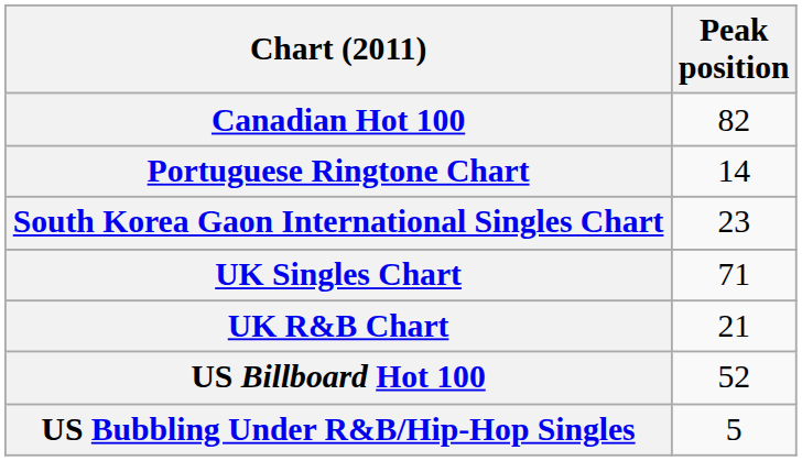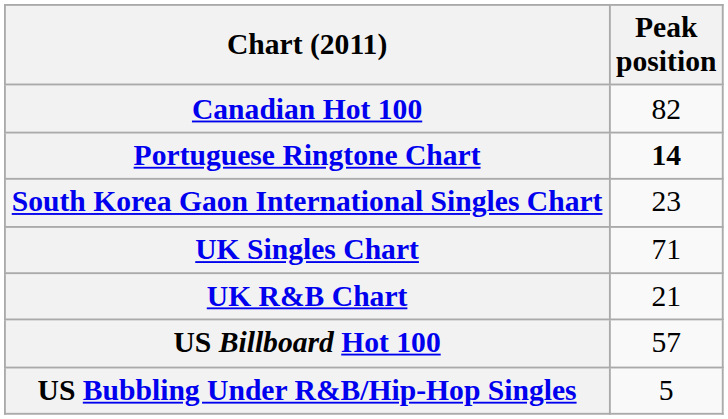 <table class="wikitable sortable plainrowheaders">
 <tr>
 <th scope="col">Chart (2011)</th>
 <th scope="col">Peak<br>position</th>
 </tr>
 <tr>
 <th scope="row"><a href='#'>Canadian Hot 100</a></th>
 <td style="text-align:center;">82</td>
 </tr>
 <tr>
 <th scope="row"><a href='#'>Portuguese Ringtone Chart</a></th>
-<td style="text-align:center;">14</td>
+<td style="text-align:center;"><strong>14</strong></td>
 </tr>
 <tr>
 <th scope="row"><a href='#'>South Korea Gaon International Singles Chart</a></th>
 <td style="text-align:center;">23</td>
 </tr>
 <tr>
 <th scope="row"><a href='#'>UK Singles Chart</a></th>
 <td style="text-align:center;">71</td>
 </tr>
 <tr>
 <th scope="row"><a href='#'>UK R&B Chart</a></th>
 <td style="text-align:center;">21</td>
 </tr>
 <tr>
 <th scope="row">US <em>Billboard</em> <a href='#'>Hot 100</a></th>
-<td style="text-align:center;">52</td>
+<td style="text-align:center;">57</td>
 </tr>
 <tr>
 <th scope="row">US <a href='#'>Bubbling Under R&B/Hip-Hop Singles</a></th>
 <td style="text-align:center;">5</td>
 </tr>
 </table>
